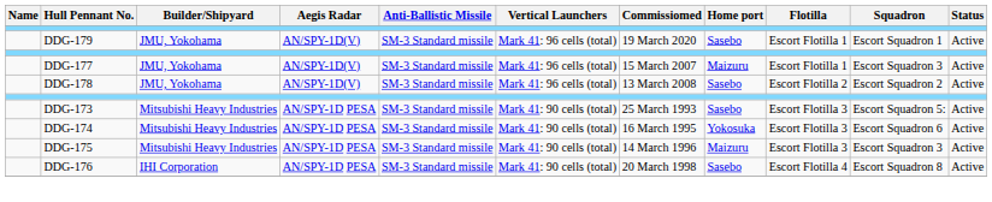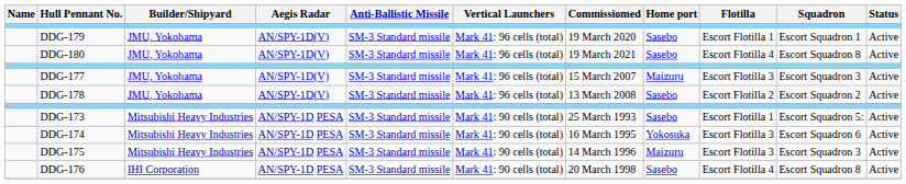 <table class="wikitable">
 <tr>
 <th>Name</th>
 <th style="line-height:1.2em;">Hull Pennant No.</th>
 <th>Builder/Shipyard</th>
 <th>Aegis Radar</th>
 <th><a href='#'>Anti-Ballistic Missile</a></th>
 <th>Vertical Launchers</th>
 <th>Commissiomed</th>
 <th>Home port</th>
 <th>Flotilla</th>
 <th>Squadron</th>
 <th>Status</th>
 </tr>
 <tr>
 <td colspan=11 style="background: #80D8FF;text-align:center;"></td>
 </tr>
 <tr>
 <td></td>
 <td>DDG-179</td>
 <td><a href='#'>JMU, Yokohama</a></td>
 <td><a href='#'>AN/SPY-1D(V)</a></td>
 <td><a href='#'>SM-3 Standard missile</a></td>
 <td><a href='#'>Mark 41</a>: 96 cells (total)</td>
 <td>19 March 2020</td>
 <td><a href='#'>Sasebo</a></td>
 <td>Escort Flotilla 1</td>
 <td>Escort Squadron 1</td>
 <td>Active</td>
 </tr>
 <tr>
+<td></td>
+<td>DDG-180</td>
+<td><a href='#'>JMU, Yokohama</a></td>
+<td><a href='#'>AN/SPY-1D(V)</a></td>
+<td><a href='#'>SM-3 Standard missile</a></td>
+<td><a href='#'>Mark 41</a>: 96 cells (total)</td>
+<td>19 March 2021</td>
+<td><a href='#'>Sasebo</a></td>
+<td>Escort Flotilla 4</td>
+<td>Escort Squadron 8</td>
+<td>Active</td>
+</tr>
+<tr>
 <td colspan=11 style="background: #80D8FF;text-align:center;"></td>
 </tr>
 <tr>
 <td></td>
 <td>DDG-177</td>
 <td><a href='#'>JMU, Yokohama</a></td>
 <td><a href='#'>AN/SPY-1D(V)</a></td>
 <td><a href='#'>SM-3 Standard missile</a></td>
 <td><a href='#'>Mark 41</a>: 96 cells (total)</td>
 <td>15 March 2007</td>
 <td><a href='#'>Maizuru</a></td>
-<td>Escort Flotilla 1</td>
+<td>Escort Flotilla 3</td>
 <td>Escort Squadron 3</td>
 <td>Active</td>
 </tr>
 <tr>
 <td></td>
 <td>DDG-178</td>
 <td><a href='#'>JMU, Yokohama</a></td>
 <td><a href='#'>AN/SPY-1D(V)</a></td>
 <td><a href='#'>SM-3 Standard missile</a></td>
 <td><a href='#'>Mark 41</a>: 96 cells (total)</td>
 <td>13 March 2008</td>
 <td><a href='#'>Sasebo</a></td>
 <td>Escort Flotilla 2</td>
 <td>Escort Squadron 2</td>
 <td>Active</td>
 </tr>
 <tr>
 <td colspan=11 style="background: #80D8FF;text-align:center;"></td>
 </tr>
 <tr>
 <td></td>
 <td>DDG-173</td>
 <td><a href='#'>Mitsubishi Heavy Industries</a></td>
 <td><a href='#'>AN/SPY-1D</a> <a href='#'>PESA</a></td>
 <td><a href='#'>SM-3 Standard missile</a></td>
 <td><a href='#'>Mark 41</a>: 90 cells (total)</td>
 <td>25 March 1993</td>
 <td><a href='#'>Sasebo</a></td>
-<td>Escort Flotilla 3</td>
+<td>Escort Flotilla 1</td>
 <td>Escort Squadron 5:</td>
 <td>Active</td>
 </tr>
 <tr>
 <td></td>
 <td>DDG-174</td>
 <td><a href='#'>Mitsubishi Heavy Industries</a></td>
 <td><a href='#'>AN/SPY-1D</a> <a href='#'>PESA</a></td>
 <td><a href='#'>SM-3 Standard missile</a></td>
 <td><a href='#'>Mark 41</a>: 90 cells (total)</td>
 <td>16 March 1995</td>
 <td><a href='#'>Yokosuka</a></td>
 <td>Escort Flotilla 3</td>
 <td>Escort Squadron 6</td>
 <td>Active</td>
 </tr>
 <tr>
 <td></td>
 <td>DDG-175</td>
 <td><a href='#'>Mitsubishi Heavy Industries</a></td>
 <td><a href='#'>AN/SPY-1D</a> <a href='#'>PESA</a></td>
 <td><a href='#'>SM-3 Standard missile</a></td>
 <td><a href='#'>Mark 41</a>: 90 cells (total)</td>
 <td>14 March 1996</td>
 <td><a href='#'>Maizuru</a></td>
 <td>Escort Flotilla 3</td>
 <td>Escort Squadron 3</td>
 <td>Active</td>
 </tr>
 <tr>
 <td></td>
 <td>DDG-176</td>
 <td><a href='#'>IHI Corporation</a></td>
 <td><a href='#'>AN/SPY-1D</a> <a href='#'>PESA</a></td>
 <td><a href='#'>SM-3 Standard missile</a></td>
 <td><a href='#'>Mark 41</a>: 90 cells (total)</td>
 <td>20 March 1998</td>
 <td><a href='#'>Sasebo</a></td>
 <td>Escort Flotilla 4</td>
 <td>Escort Squadron 8</td>
 <td>Active</td>
 </tr>
 <tr>
 </tr>
 </table>
